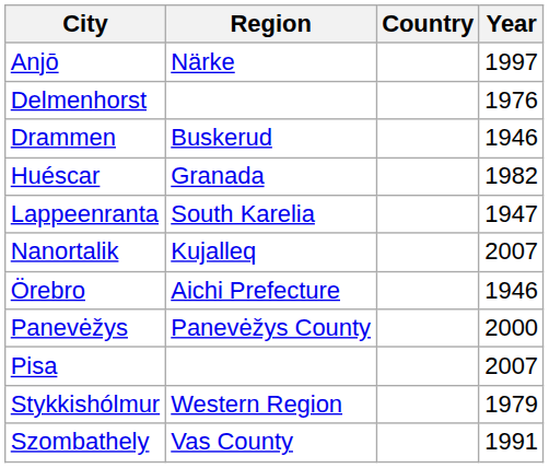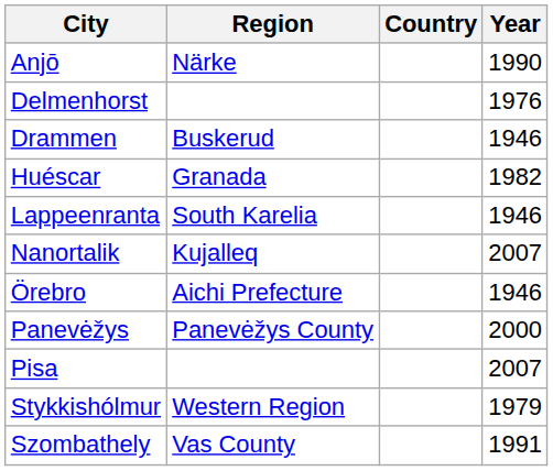 <table class="wikitable" style="background:white;">
 <tr>
 <th>City</th>
 <th>Region</th>
 <th>Country</th>
 <th>Year</th>
 </tr>
 <tr>
 <td> <a href='#'>Anjō</a></td>
 <td> <a href='#'>Närke</a></td>
 <td></td>
-<td>1997</td>
+<td>1990</td>
 </tr>
 <tr>
 <td> <a href='#'>Delmenhorst</a></td>
 <td></td>
 <td></td>
 <td>1976</td>
 </tr>
 <tr>
 <td> <a href='#'>Drammen</a></td>
 <td> <a href='#'>Buskerud</a></td>
 <td></td>
 <td>1946</td>
 </tr>
 <tr>
 <td> <a href='#'>Huéscar</a></td>
 <td> <a href='#'>Granada</a></td>
 <td></td>
 <td>1982</td>
 </tr>
 <tr>
 <td> <a href='#'>Lappeenranta</a></td>
 <td> <a href='#'>South Karelia</a></td>
 <td></td>
-<td>1947</td>
+<td>1946</td>
 </tr>
 <tr>
 <td><a href='#'>Nanortalik</a></td>
 <td> <a href='#'>Kujalleq</a></td>
 <td></td>
 <td>2007</td>
 </tr>
 <tr>
 <td> <a href='#'>Örebro</a></td>
 <td> <a href='#'>Aichi Prefecture</a></td>
 <td></td>
 <td>1946</td>
 </tr>
 <tr>
 <td> <a href='#'>Panevėžys</a></td>
 <td> <a href='#'>Panevėžys County</a></td>
 <td></td>
 <td>2000</td>
 </tr>
 <tr>
 <td> <a href='#'>Pisa</a></td>
 <td></td>
 <td></td>
 <td>2007</td>
 </tr>
 <tr>
 <td> <a href='#'>Stykkishólmur</a></td>
 <td> <a href='#'>Western Region</a></td>
 <td></td>
 <td>1979</td>
 </tr>
 <tr>
 <td> <a href='#'>Szombathely</a></td>
 <td> <a href='#'>Vas County</a></td>
 <td></td>
 <td>1991</td>
 </tr>
 </table>
